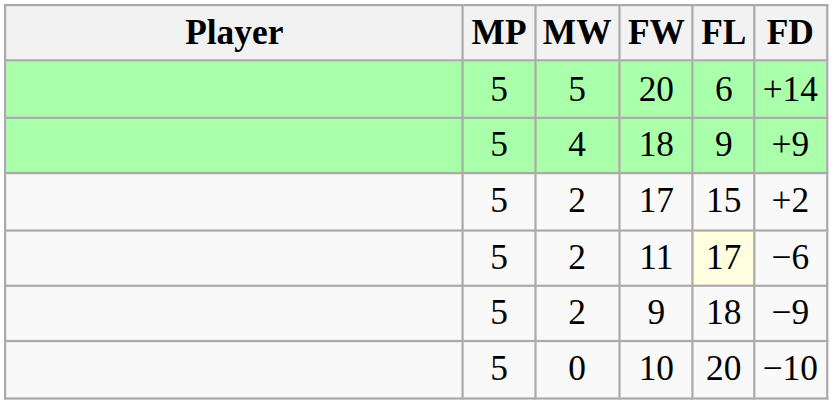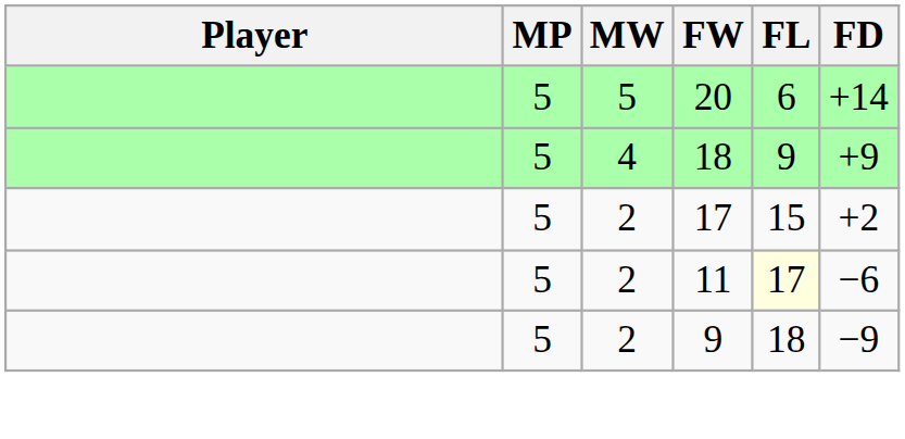 <table class="wikitable" style="text-align: center;">
 <tr>
 <th width=200>Player</th>
 <th width=20>MP</th>
 <th width=20>MW</th>
 <th width=20>FW</th>
 <th width=20>FL</th>
 <th width=20>FD</th>
 </tr>
 <tr style="background:#aaffaa;">
 <td style="text-align:left;"><strong></strong></td>
 <td>5</td>
 <td>5</td>
 <td>20</td>
 <td>6</td>
 <td>+14</td>
 </tr>
 <tr style="background:#aaffaa;">
 <td style="text-align:left;"><strong></strong></td>
 <td>5</td>
 <td>4</td>
 <td>18</td>
 <td>9</td>
 <td>+9</td>
 </tr>
 <tr>
 <td style="text-align:left;"></td>
 <td>5</td>
 <td>2</td>
 <td>17</td>
 <td>15</td>
 <td>+2</td>
 </tr>
 <tr>
 <td style="text-align:left;"></td>
 <td>5</td>
 <td>2</td>
 <td>11</td>
 <td style="background: lightyellow;">17</td>
 <td>−6</td>
 </tr>
 <tr>
 <td style="text-align:left;"></td>
 <td>5</td>
 <td>2</td>
 <td>9</td>
 <td>18</td>
 <td>−9</td>
 </tr>
-<tr>
-<td style="text-align:left;"></td>
-<td>5</td>
-<td>0</td>
-<td>10</td>
-<td>20</td>
-<td>−10</td>
-</tr>
 </table>
